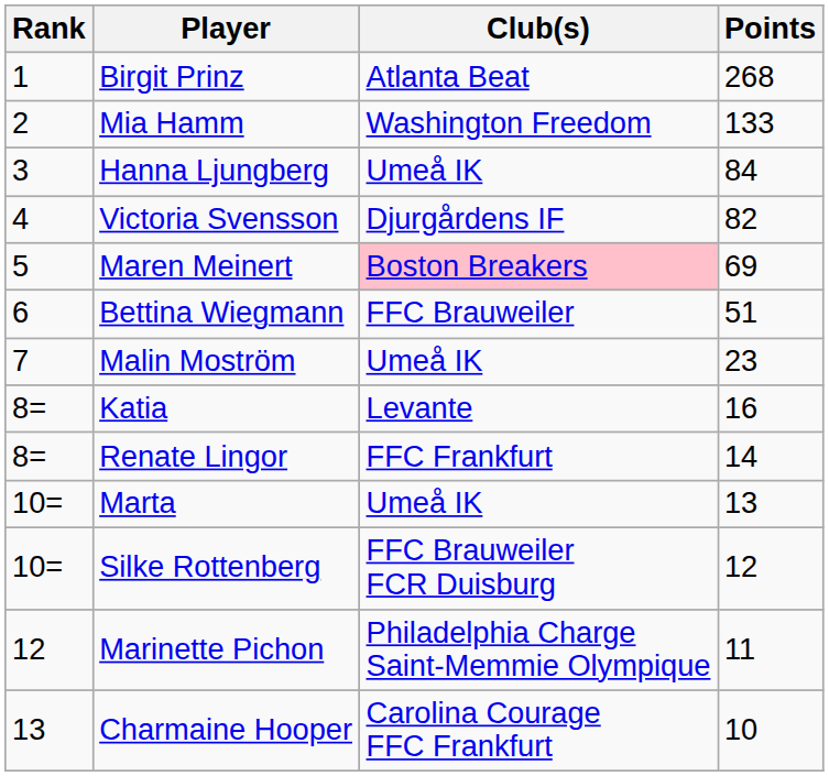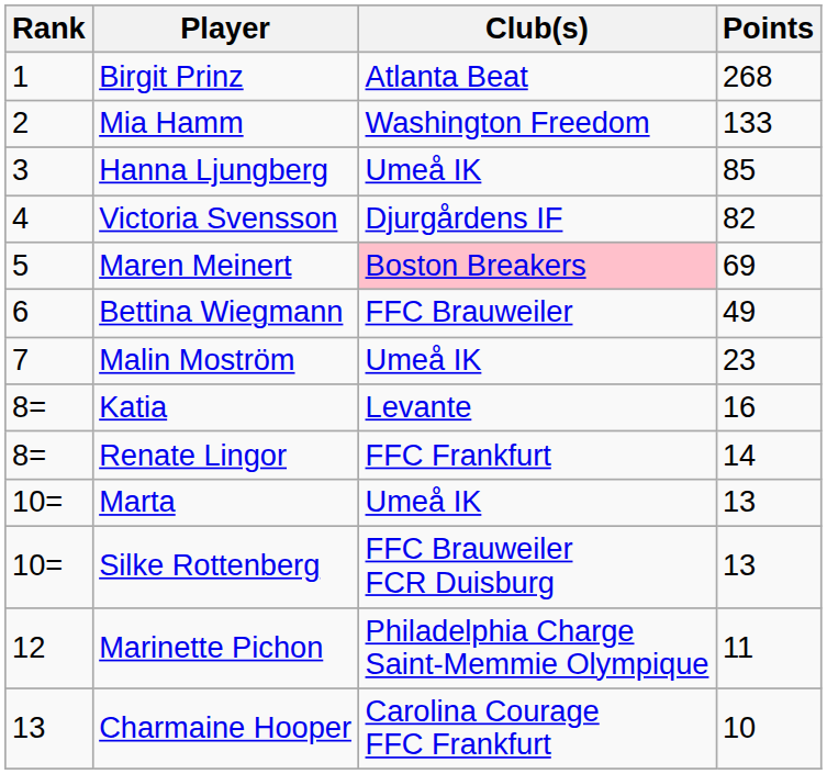 <table class="sortable wikitable">
 <tr>
 <th>Rank</th>
 <th>Player</th>
 <th>Club(s)</th>
 <th>Points</th>
 </tr>
 <tr>
 <td>1</td>
 <td> <a href='#'>Birgit Prinz</a></td>
 <td> <a href='#'>Atlanta Beat</a></td>
 <td>268</td>
 </tr>
 <tr>
 <td>2</td>
 <td> <a href='#'>Mia Hamm</a></td>
 <td> <a href='#'>Washington Freedom</a></td>
 <td>133</td>
 </tr>
 <tr>
 <td>3</td>
 <td> <a href='#'>Hanna Ljungberg</a></td>
 <td> <a href='#'>Umeå IK</a></td>
-<td>84</td>
+<td>85</td>
 </tr>
 <tr>
 <td>4</td>
 <td> <a href='#'>Victoria Svensson</a></td>
 <td> <a href='#'>Djurgårdens IF</a></td>
 <td>82</td>
 </tr>
 <tr>
 <td>5</td>
 <td> <a href='#'>Maren Meinert</a></td>
 <td style="background: pink;"> <a href='#'>Boston Breakers</a></td>
 <td>69</td>
 </tr>
 <tr>
 <td>6</td>
 <td> <a href='#'>Bettina Wiegmann</a></td>
 <td> <a href='#'>FFC Brauweiler</a></td>
-<td>51</td>
+<td>49</td>
 </tr>
 <tr>
 <td>7</td>
 <td> <a href='#'>Malin Moström</a></td>
 <td> <a href='#'>Umeå IK</a></td>
 <td>23</td>
 </tr>
 <tr>
 <td>8=</td>
 <td> <a href='#'>Katia</a></td>
 <td> <a href='#'>Levante</a></td>
 <td>16</td>
 </tr>
 <tr>
 <td>8=</td>
 <td> <a href='#'>Renate Lingor</a></td>
 <td> <a href='#'>FFC Frankfurt</a></td>
 <td>14</td>
 </tr>
 <tr>
 <td>10=</td>
 <td> <a href='#'>Marta</a></td>
 <td> <a href='#'>Umeå IK</a></td>
 <td>13</td>
 </tr>
 <tr>
 <td>10=</td>
 <td> <a href='#'>Silke Rottenberg</a></td>
 <td> <a href='#'>FFC Brauweiler</a><br> <a href='#'>FCR Duisburg</a></td>
-<td>12</td>
+<td>13</td>
 </tr>
 <tr>
 <td>12</td>
 <td> <a href='#'>Marinette Pichon</a></td>
 <td> <a href='#'>Philadelphia Charge</a><br> <a href='#'>Saint-Memmie Olympique</a></td>
 <td>11</td>
 </tr>
 <tr>
 <td>13</td>
 <td> <a href='#'>Charmaine Hooper</a></td>
 <td> <a href='#'>Carolina Courage</a><br> <a href='#'>FFC Frankfurt</a></td>
 <td>10</td>
 </tr>
 </table>
